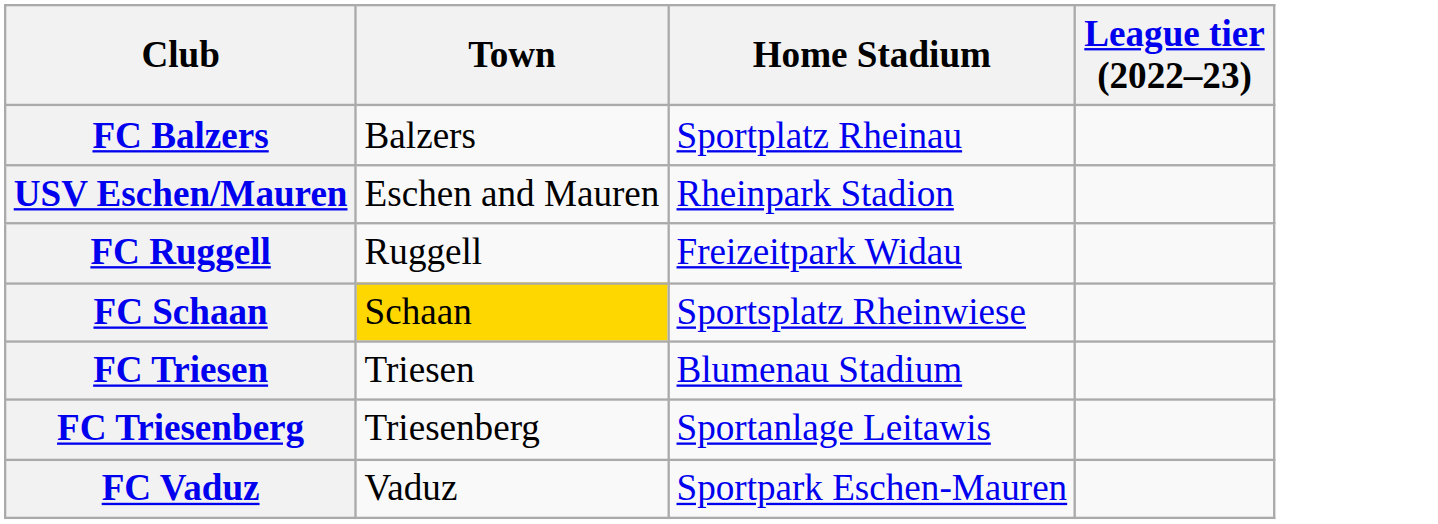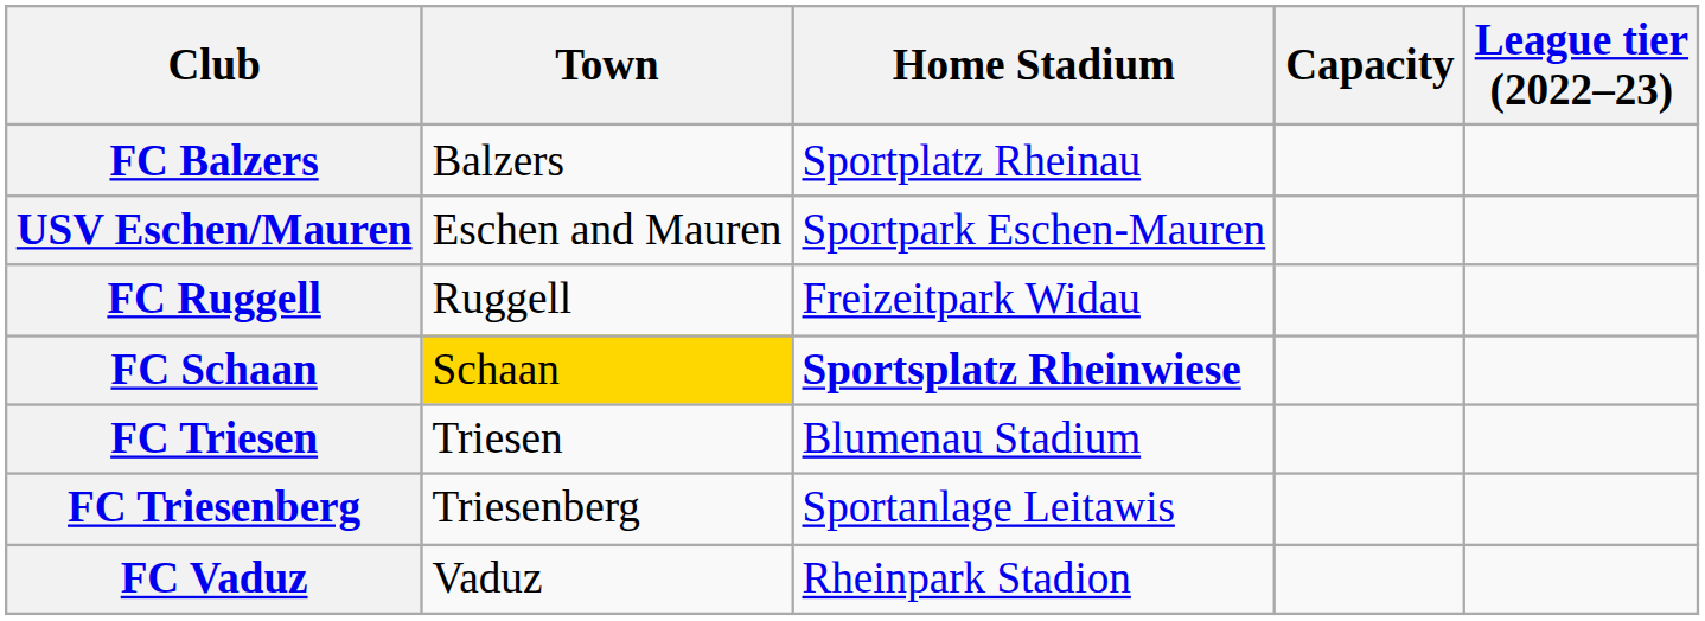 <table class="wikitable sortable plainrowheaders">
 <tr>
 <th>Club</th>
 <th>Town</th>
 <th>Home Stadium</th>
+<th>Capacity</th>
 <th><a href='#'>League tier</a><br>(2022–23)</th>
 </tr>
 <tr>
 <th scope="row"><a href='#'>FC Balzers</a></th>
 <td>Balzers</td>
 <td><a href='#'>Sportplatz Rheinau</a></td>
 <td></td>
+<td></td>
 </tr>
 <tr>
 <th scope="row"><a href='#'>USV Eschen/Mauren</a></th>
 <td>Eschen and Mauren</td>
-<td><a href='#'>Rheinpark Stadion</a></td>
+<td><a href='#'>Sportpark Eschen-Mauren</a></td>
+<td></td>
 <td></td>
 </tr>
 <tr>
 <th scope="row"><a href='#'>FC Ruggell</a></th>
 <td>Ruggell</td>
 <td><a href='#'>Freizeitpark Widau</a></td>
 <td></td>
+<td></td>
 </tr>
 <tr>
 <th scope="row"><a href='#'>FC Schaan</a></th>
 <td style="background: gold;">Schaan</td>
-<td><a href='#'>Sportsplatz Rheinwiese</a></td>
+<td><strong><a href='#'>Sportsplatz Rheinwiese</a></strong></td>
+<td></td>
 <td></td>
 </tr>
 <tr>
 <th scope="row"><a href='#'>FC Triesen</a></th>
 <td>Triesen</td>
 <td><a href='#'>Blumenau Stadium</a></td>
 <td></td>
+<td></td>
 </tr>
 <tr>
 <th scope="row"><a href='#'>FC Triesenberg</a></th>
 <td>Triesenberg</td>
 <td><a href='#'>Sportanlage Leitawis</a></td>
 <td></td>
+<td></td>
 </tr>
 <tr>
 <th scope="row"><a href='#'>FC Vaduz</a></th>
 <td>Vaduz</td>
-<td><a href='#'>Sportpark Eschen-Mauren</a></td>
+<td><a href='#'>Rheinpark Stadion</a></td>
+<td></td>
 <td></td>
 </tr>
 </table>
